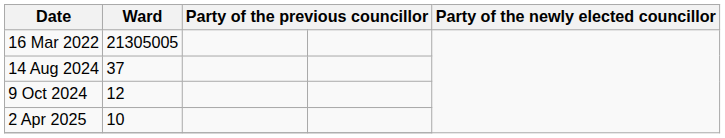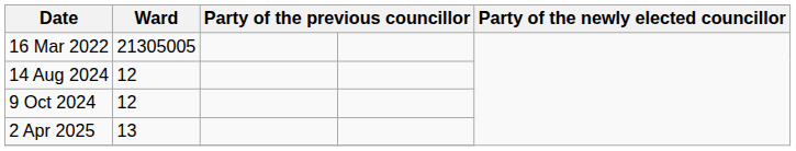 <table class="wikitable">
 <tr>
 <th>Date</th>
 <th>Ward</th>
 <th colspan=2>Party of the previous councillor</th>
 <th colspan=2>Party of the newly elected councillor</th>
 </tr>
 <tr>
 <td>16 Mar 2022</td>
 <td>21305005</td>
 <td></td>
 <td></td>
 </tr>
 <tr>
 <td>14 Aug 2024</td>
-<td>37</td>
+<td>12</td>
 <td></td>
 <td></td>
 </tr>
 <tr>
 <td>9 Oct 2024</td>
 <td>12</td>
 <td></td>
 <td></td>
 </tr>
 <tr>
 <td>2 Apr 2025</td>
-<td>10</td>
+<td>13</td>
 <td></td>
 <td></td>
 </tr>
 <tr>
 </tr>
 </table>
